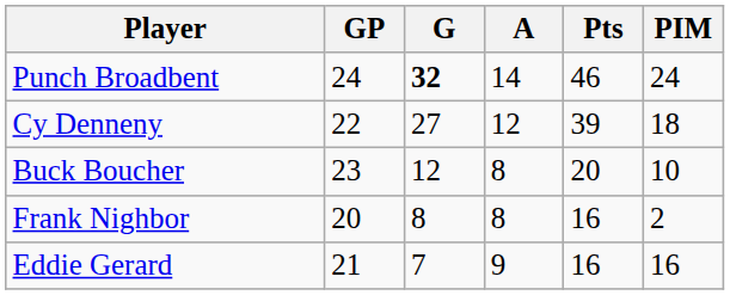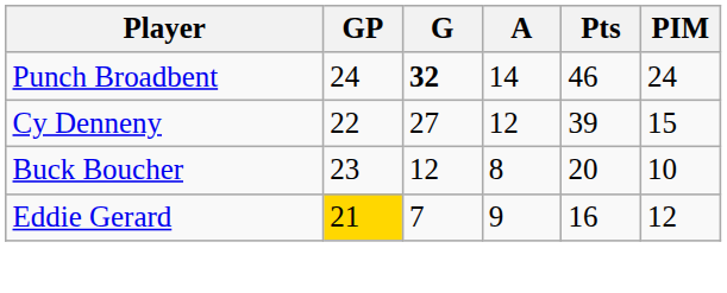 <table class="wikitable">
 <tr>
 <th bgcolor="#DDDDFF" width="40%">Player</th>
 <th bgcolor="#DDDDFF" width="10%">GP</th>
 <th bgcolor="#DDDDFF" width="10%">G</th>
 <th bgcolor="#DDDDFF" width="10%">A</th>
 <th bgcolor="#DDDDFF" width="10%">Pts</th>
 <th bgcolor="#DDDDFF" width="10%">PIM</th>
 </tr>
 <tr>
 <td><a href='#'>Punch Broadbent</a></td>
 <td>24</td>
 <td><strong>32</strong></td>
 <td>14</td>
 <td>46</td>
 <td>24</td>
 </tr>
 <tr>
 <td><a href='#'>Cy Denneny</a></td>
 <td>22</td>
 <td>27</td>
 <td>12</td>
 <td>39</td>
-<td>18</td>
+<td>15</td>
 </tr>
 <tr>
 <td><a href='#'>Buck Boucher</a></td>
 <td>23</td>
 <td>12</td>
 <td>8</td>
 <td>20</td>
 <td>10</td>
 </tr>
 <tr>
-<td><a href='#'>Frank Nighbor</a></td>
-<td>20</td>
-<td>8</td>
-<td>8</td>
-<td>16</td>
-<td>2</td>
-</tr>
-<tr>
 <td><a href='#'>Eddie Gerard</a></td>
-<td>21</td>
+<td style="background: gold;">21</td>
 <td>7</td>
 <td>9</td>
 <td>16</td>
-<td>16</td>
+<td>12</td>
 </tr>
 </table>
